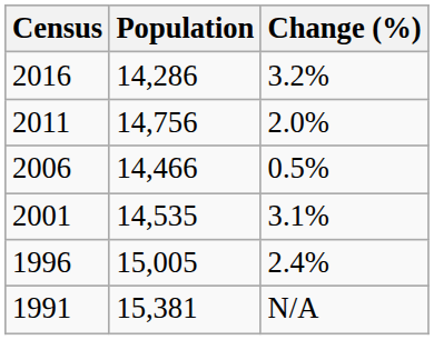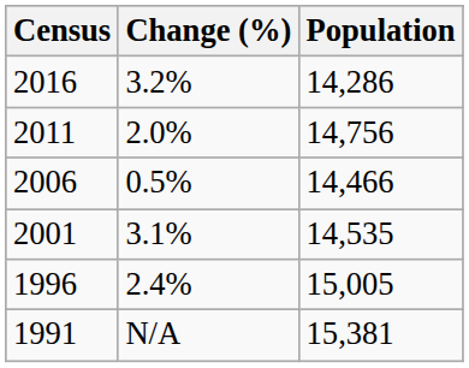 <table class="wikitable">
 <tr>
 <th>Census</th>
+<th>Change (%)</th>
 <th>Population</th>
-<th>Change (%)</th>
 </tr>
 <tr>
 <td>2016</td>
+<td> 3.2%</td>
 <td>14,286</td>
-<td> 3.2%</td>
 </tr>
 <tr>
 <td>2011</td>
+<td> 2.0%</td>
 <td>14,756</td>
-<td> 2.0%</td>
 </tr>
 <tr>
 <td>2006</td>
+<td> 0.5%</td>
 <td>14,466</td>
-<td> 0.5%</td>
 </tr>
 <tr>
 <td>2001</td>
+<td> 3.1%</td>
 <td>14,535</td>
-<td> 3.1%</td>
 </tr>
 <tr>
 <td>1996</td>
+<td> 2.4%</td>
 <td>15,005</td>
-<td> 2.4%</td>
 </tr>
 <tr>
 <td>1991</td>
+<td>N/A</td>
 <td>15,381</td>
-<td>N/A</td>
 </tr>
 </table>
